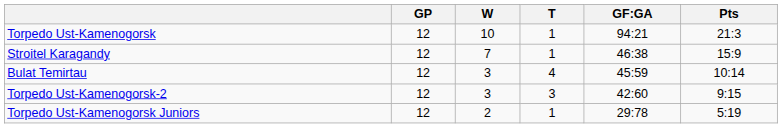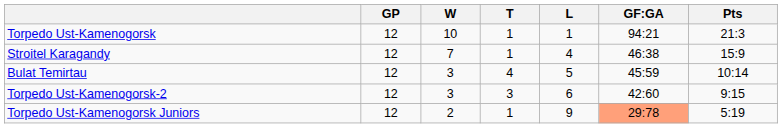 <table class="wikitable" width="50%">
 <tr>
 <th width="30%" bgcolor="#e0e0e0"></th>
 <th width="5%" bgcolor="#e0e0e0">GP</th>
 <th width="5%" bgcolor="#e0e0e0">W</th>
 <th width="5%" bgcolor="#e0e0e0">T</th>
+<th width="5%" bgcolor="#e0e0e0">L</th>
 <th width="7.5%" bgcolor="#e0e0e0">GF:GA</th>
 <th width="7.5%" bgcolor="#e0e0e0">Pts</th>
 </tr>
 <tr align="center">
 <td align="left"><a href='#'>Torpedo Ust-Kamenogorsk</a></td>
 <td>12</td>
 <td>10</td>
+<td>1</td>
 <td>1</td>
 <td>94:21</td>
 <td>21:3</td>
 </tr>
 <tr align="center">
 <td align="left"><a href='#'>Stroitel Karagandy</a></td>
 <td>12</td>
 <td>7</td>
 <td>1</td>
+<td>4</td>
 <td>46:38</td>
 <td>15:9</td>
 </tr>
 <tr align="center">
 <td align="left"><a href='#'>Bulat Temirtau</a></td>
 <td>12</td>
 <td>3</td>
 <td>4</td>
+<td>5</td>
 <td>45:59</td>
 <td>10:14</td>
 </tr>
 <tr align="center">
 <td align="left"><a href='#'>Torpedo Ust-Kamenogorsk-2</a></td>
 <td>12</td>
 <td>3</td>
 <td>3</td>
+<td>6</td>
 <td>42:60</td>
 <td>9:15</td>
 </tr>
 <tr align="center">
 <td align="left"><a href='#'>Torpedo Ust-Kamenogorsk Juniors</a></td>
 <td>12</td>
 <td>2</td>
 <td>1</td>
-<td>29:78</td>
+<td>9</td>
+<td style="background: lightsalmon;">29:78</td>
 <td>5:19</td>
 </tr>
 </table>
